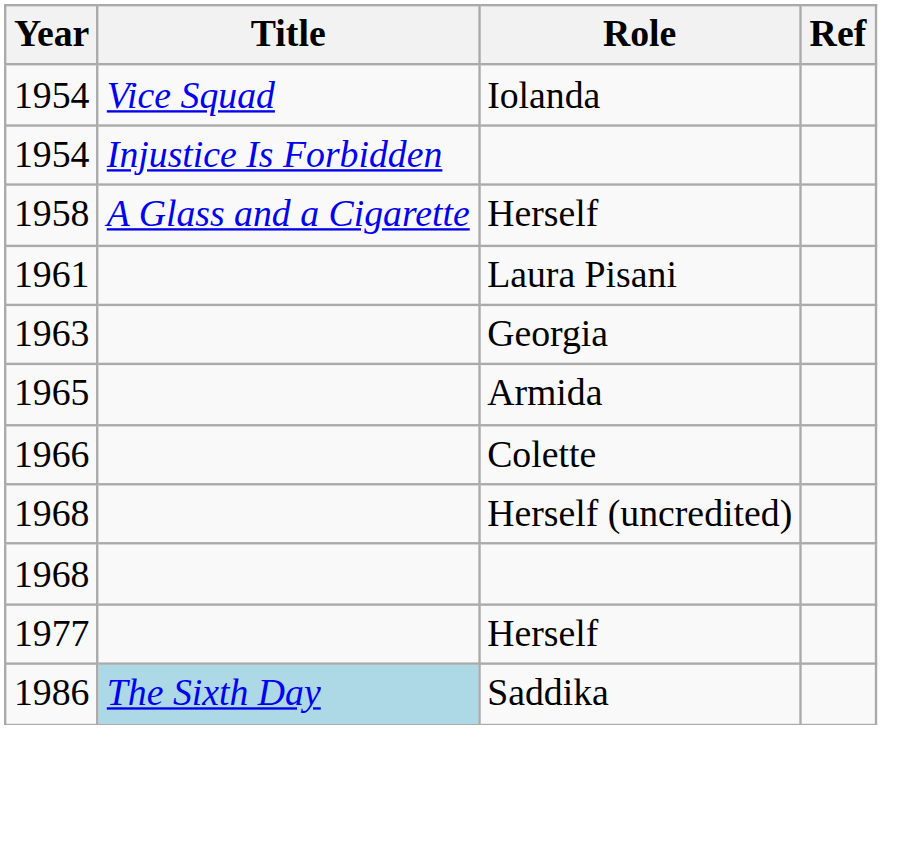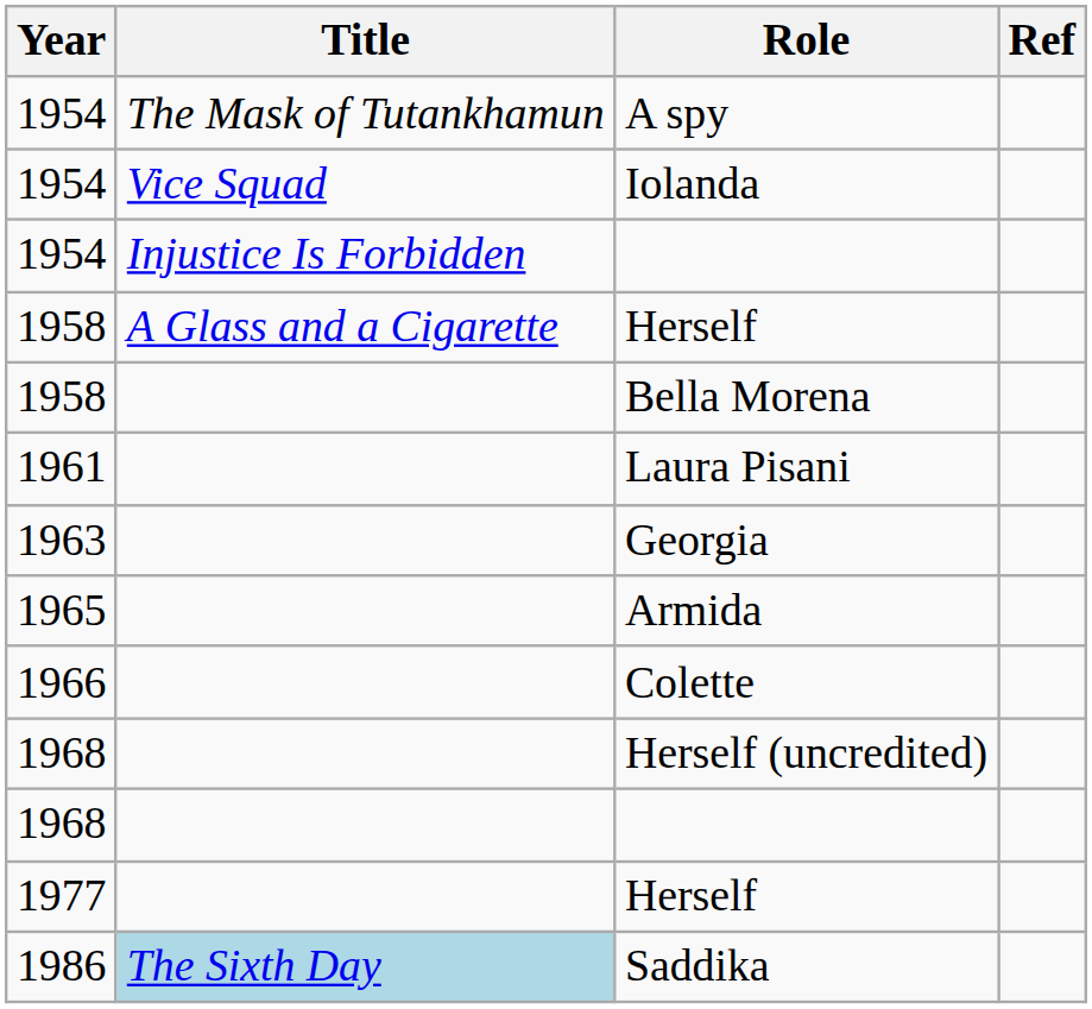 <table class="wikitable">
 <tr>
 <th>Year</th>
 <th>Title</th>
 <th>Role</th>
 <th>Ref</th>
+</tr>
+<tr>
+<td>1954</td>
+<td><em>The Mask of Tutankhamun</em></td>
+<td>A spy</td>
+<td></td>
 </tr>
 <tr>
 <td>1954</td>
 <td><em><a href='#'>Vice Squad</a></em><br></td>
 <td>Iolanda</td>
 <td></td>
 </tr>
 <tr>
 <td>1954</td>
 <td><em><a href='#'>Injustice Is Forbidden</a></em></td>
 <td></td>
 <td></td>
 </tr>
 <tr>
 <td>1958</td>
 <td><em><a href='#'>A Glass and a Cigarette</a></em></td>
 <td>Herself</td>
+<td></td>
+</tr>
+<tr>
+<td>1958</td>
+<td><em></em></td>
+<td>Bella Morena</td>
 <td></td>
 </tr>
 <tr>
 <td>1961</td>
 <td></td>
 <td>Laura Pisani</td>
 <td></td>
 </tr>
 <tr>
 <td>1963</td>
 <td><em></em></td>
 <td>Georgia</td>
 <td></td>
 </tr>
 <tr>
 <td>1965</td>
 <td></td>
 <td>Armida</td>
 <td></td>
 </tr>
 <tr>
 <td>1966</td>
 <td></td>
 <td>Colette</td>
 <td></td>
 </tr>
 <tr>
 <td>1968</td>
 <td></td>
 <td>Herself (uncredited)</td>
 <td></td>
 </tr>
 <tr>
 <td>1968</td>
 <td></td>
 <td></td>
 <td></td>
 </tr>
 <tr>
 <td>1977</td>
 <td></td>
 <td>Herself</td>
 <td></td>
 </tr>
 <tr>
 <td>1986</td>
 <td style="background: lightblue;"><em><a href='#'>The Sixth Day</a></em></td>
 <td>Saddika</td>
 <td></td>
 </tr>
 </table>
